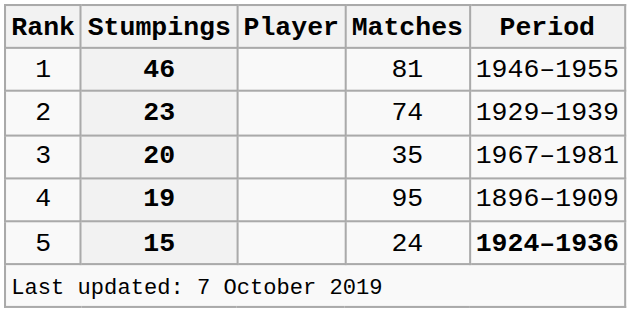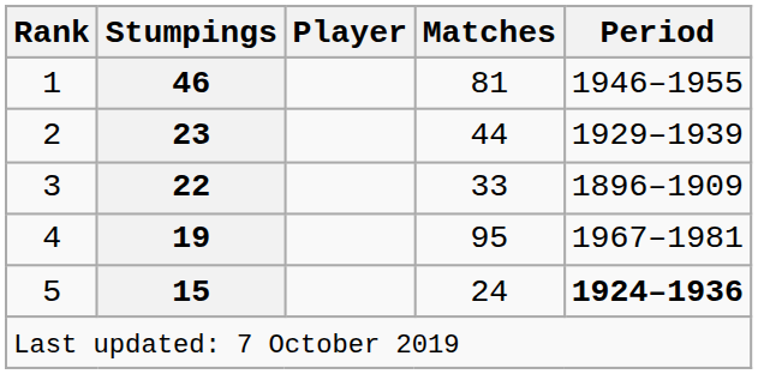 <table class="wikitable plainrowheaders sortable">
 <tr>
 <th scope=col>Rank</th>
 <th scope=col>Stumpings</th>
 <th scope=col>Player</th>
 <th scope=col>Matches</th>
 <th scope=col>Period</th>
 </tr>
 <tr>
 <td align=center>1</td>
 <th scope=row style=text-align:center;>46</th>
 <td></td>
 <td align=center>81</td>
 <td>1946–1955</td>
 </tr>
 <tr>
 <td align=center>2</td>
 <th scope=row style=text-align:center;>23</th>
 <td></td>
-<td align=center>74</td>
+<td align=center>44</td>
 <td>1929–1939</td>
 </tr>
 <tr>
 <td align=center>3</td>
-<th scope=row style=text-align:center;>20</th>
+<th scope=row style=text-align:center;>22</th>
 <td></td>
-<td align=center>35</td>
-<td>1967–1981</td>
+<td align=center>33</td>
+<td>1896–1909</td>
 </tr>
 <tr>
 <td align=center>4</td>
 <th scope=row style=text-align:center;>19</th>
 <td></td>
 <td align=center>95</td>
-<td>1896–1909</td>
+<td>1967–1981</td>
 </tr>
 <tr>
 <td align=center>5</td>
 <th scope=row style=text-align:center;>15</th>
 <td></td>
 <td align=center>24</td>
 <td><strong>1924–1936</strong></td>
 </tr>
 <tr class=sortbottom>
 <td colspan=5><small>Last updated: 7 October 2019</small></td>
 </tr>
 </table>
